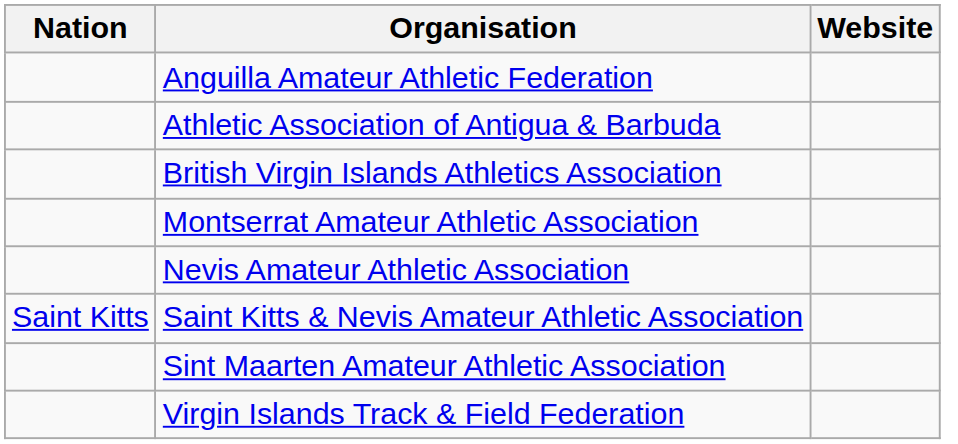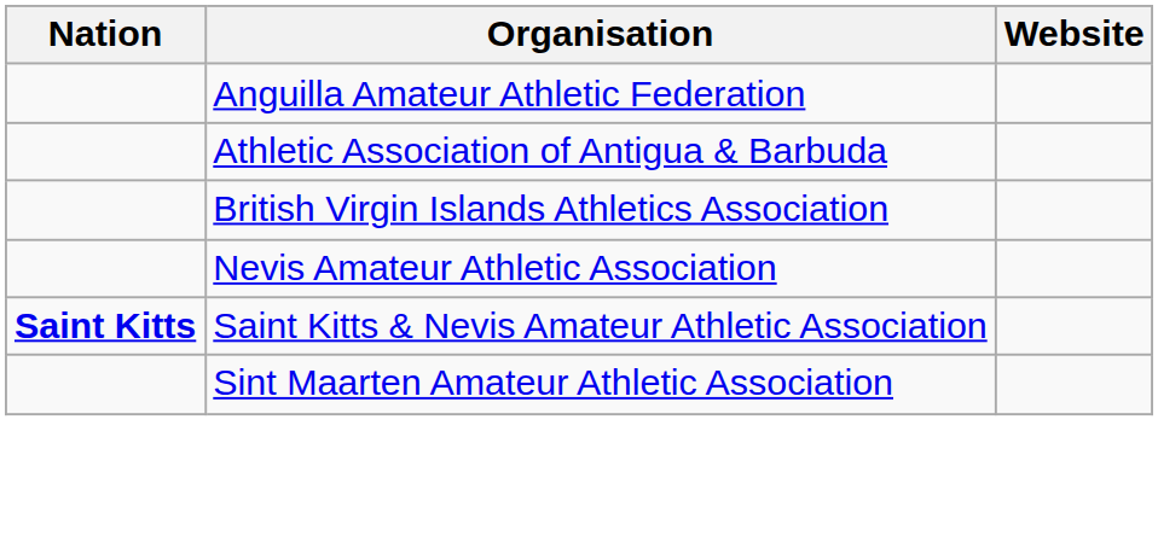 <table class=wikitable>
 <tr>
 <th>Nation</th>
 <th>Organisation</th>
 <th>Website</th>
 </tr>
 <tr>
 <td></td>
 <td><a href='#'>Anguilla Amateur Athletic Federation</a></td>
 <td></td>
 </tr>
 <tr>
 <td></td>
 <td><a href='#'>Athletic Association of Antigua & Barbuda</a></td>
 <td></td>
 </tr>
 <tr>
 <td></td>
 <td><a href='#'>British Virgin Islands Athletics Association</a></td>
 <td></td>
 </tr>
 <tr>
 <td></td>
-<td><a href='#'>Montserrat Amateur Athletic Association</a></td>
-<td></td>
-</tr>
-<tr>
-<td></td>
 <td><a href='#'>Nevis Amateur Athletic Association</a></td>
 <td></td>
 </tr>
 <tr>
-<td> <a href='#'>Saint Kitts</a></td>
+<td><strong> <a href='#'>Saint Kitts</a></strong></td>
 <td><a href='#'>Saint Kitts & Nevis Amateur Athletic Association</a></td>
 <td></td>
 </tr>
 <tr>
 <td></td>
 <td><a href='#'>Sint Maarten Amateur Athletic Association</a></td>
 <td></td>
 </tr>
-<tr>
-<td></td>
-<td><a href='#'>Virgin Islands Track & Field Federation</a></td>
-<td></td>
-</tr>
 </table>
